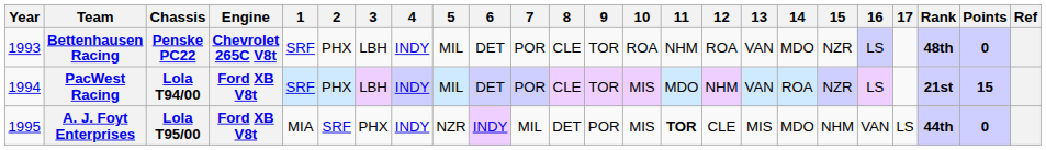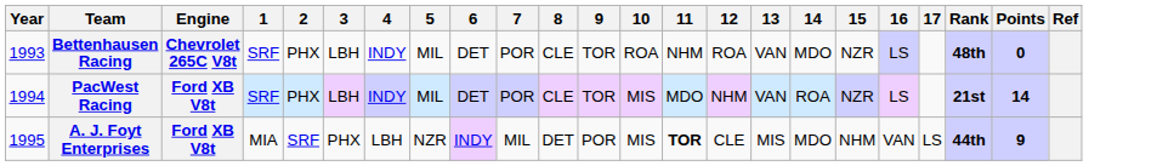 <table class="wikitable" style="text-align:center; font-size:95%">
 <tr>
 <th>Year</th>
 <th>Team</th>
-<th>Chassis</th>
 <th>Engine</th>
 <th>1</th>
 <th>2</th>
 <th>3</th>
 <th>4</th>
 <th>5</th>
 <th>6</th>
 <th>7</th>
 <th>8</th>
 <th>9</th>
 <th>10</th>
 <th>11</th>
 <th>12</th>
 <th>13</th>
 <th>14</th>
 <th>15</th>
 <th>16</th>
 <th>17</th>
 <th>Rank</th>
 <th>Points</th>
 <th>Ref</th>
 </tr>
 <tr>
 <td><a href='#'>1993</a></td>
 <th><a href='#'>Bettenhausen Racing</a></th>
-<th><a href='#'>Penske</a> <a href='#'>PC22</a></th>
 <th><a href='#'>Chevrolet</a> <a href='#'>265C</a> <a href='#'>V8</a><a href='#'>t</a></th>
 <td><a href='#'>SRF</a></td>
 <td>PHX</td>
 <td>LBH</td>
 <td><a href='#'>INDY</a></td>
 <td>MIL</td>
 <td>DET</td>
 <td>POR</td>
 <td>CLE</td>
 <td>TOR</td>
 <td>ROA</td>
 <td>NHM</td>
 <td>ROA</td>
 <td>VAN</td>
 <td>MDO</td>
 <td>NZR</td>
 <td style="background:#CFCFFF;">LS<br></td>
 <td></td>
 <td style="background:#CFCFFF;"><strong>48th</strong></td>
 <td style="background:#CFCFFF;"><strong>0</strong></td>
 <th></th>
 </tr>
 <tr>
 <td><a href='#'>1994</a></td>
 <th><a href='#'>PacWest Racing</a></th>
-<th><a href='#'>Lola</a> T94/00</th>
 <th><a href='#'>Ford</a> <a href='#'>XB</a> <a href='#'>V8</a><a href='#'>t</a></th>
 <td style="background:#CFEAFF;"><a href='#'>SRF</a><br></td>
 <td style="background:#CFEAFF;">PHX<br></td>
 <td style="background:#EFCFFF;">LBH<br></td>
 <td style="background:#CFCFFF;"><a href='#'>INDY</a><br></td>
 <td style="background:#CFEAFF;">MIL<br></td>
 <td style="background:#CFCFFF;">DET<br></td>
 <td style="background:#CFCFFF;">POR<br></td>
 <td style="background:#EFCFFF;">CLE<br></td>
 <td style="background:#EFCFFF;">TOR<br></td>
 <td style="background:#EFCFFF;">MIS<br></td>
 <td style="background:#CFEAFF;">MDO<br></td>
 <td style="background:#EFCFFF;">NHM<br></td>
 <td style="background:#CFEAFF;">VAN<br></td>
 <td style="background:#CFEAFF;">ROA<br></td>
 <td style="background:#CFCFFF;">NZR<br></td>
 <td style="background:#EFCFFF;">LS<br></td>
 <td></td>
 <td style="background:#CFCFFF;"><strong>21st</strong></td>
-<td style="background:#CFCFFF;"><strong>15</strong></td>
+<td style="background:#CFCFFF;"><strong>14</strong></td>
 <th></th>
 </tr>
 <tr>
 <td><a href='#'>1995</a></td>
 <th><a href='#'>A. J. Foyt Enterprises</a></th>
-<th><a href='#'>Lola</a> T95/00</th>
 <th><a href='#'>Ford</a> <a href='#'>XB</a> <a href='#'>V8</a><a href='#'>t</a></th>
 <td>MIA</td>
 <td><a href='#'>SRF</a></td>
 <td>PHX</td>
-<td><a href='#'>INDY</a></td>
+<td>LBH</td>
 <td>NZR</td>
 <td style="background:#EFCFFF;"><a href='#'>INDY</a><br></td>
 <td>MIL</td>
 <td>DET</td>
 <td>POR</td>
 <td>MIS</td>
 <td><strong>TOR</strong></td>
 <td>CLE</td>
 <td>MIS</td>
 <td>MDO</td>
 <td>NHM</td>
 <td>VAN</td>
 <td>LS</td>
 <td style="background:#CFCFFF;"><strong>44th</strong></td>
-<td style="background:#CFCFFF;"><strong>0</strong></td>
+<td style="background:#CFCFFF;"><strong>9</strong></td>
 <th></th>
 </tr>
 </table>
